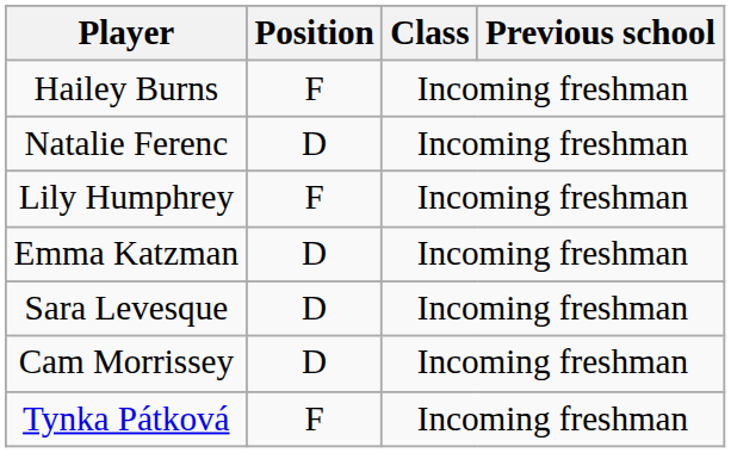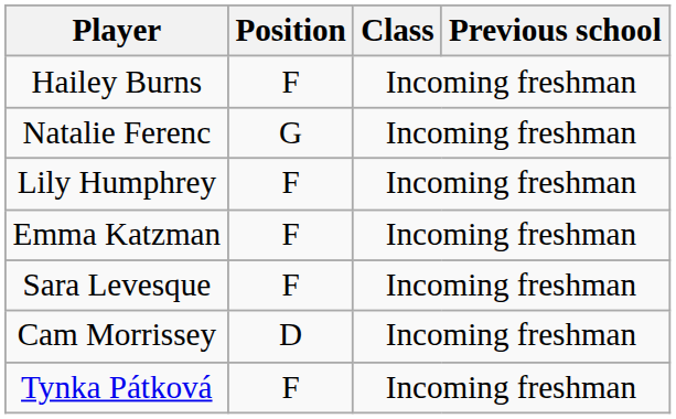 <table class="wikitable">
 <tr>
 <th>Player</th>
 <th>Position</th>
 <th>Class</th>
 <th>Previous school</th>
 </tr>
 <tr style="text-align:center;" bgcolor="">
 <td>Hailey Burns</td>
 <td>F</td>
 <td colspan="2">Incoming freshman</td>
 </tr>
 <tr style="text-align:center;" bgcolor="">
 <td>Natalie Ferenc</td>
-<td>D</td>
+<td>G</td>
 <td colspan="2">Incoming freshman</td>
 </tr>
 <tr style="text-align:center;" bgcolor="">
 <td>Lily Humphrey</td>
 <td>F</td>
 <td colspan="2">Incoming freshman</td>
 </tr>
 <tr style="text-align:center;" bgcolor="">
 <td>Emma Katzman</td>
-<td>D</td>
+<td>F</td>
 <td colspan="2">Incoming freshman</td>
 </tr>
 <tr style="text-align:center;" bgcolor="">
 <td>Sara Levesque</td>
-<td>D</td>
+<td>F</td>
 <td colspan="2">Incoming freshman</td>
 </tr>
 <tr style="text-align:center;" bgcolor="">
 <td>Cam Morrissey</td>
 <td>D</td>
 <td colspan="2">Incoming freshman</td>
 </tr>
 <tr style="text-align:center;" bgcolor="">
 <td><a href='#'>Tynka Pátková</a></td>
 <td>F</td>
 <td colspan="2">Incoming freshman</td>
 </tr>
 </table>
